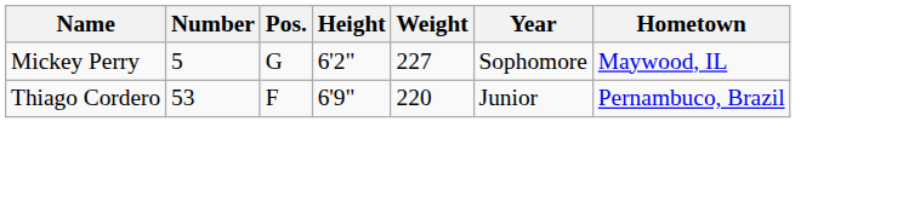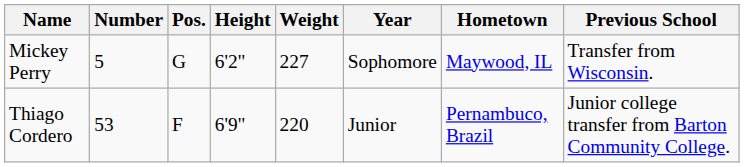 <table class="wikitable sortable">
 <tr>
 <th>Name</th>
 <th>Number</th>
 <th>Pos.</th>
 <th>Height</th>
 <th>Weight</th>
 <th>Year</th>
 <th>Hometown</th>
+<th class="unsortable">Previous School</th>
 </tr>
 <tr>
 <td sortname>Mickey Perry</td>
 <td>5</td>
 <td>G</td>
 <td>6'2"</td>
 <td>227</td>
 <td>Sophomore</td>
 <td><a href='#'>Maywood, IL</a></td>
+<td>Transfer from <a href='#'>Wisconsin</a>.</td>
 </tr>
 <tr>
 <td sortname>Thiago Cordero</td>
 <td>53</td>
 <td>F</td>
 <td>6'9"</td>
 <td>220</td>
 <td>Junior</td>
 <td><a href='#'>Pernambuco, Brazil</a></td>
+<td>Junior college transfer from <a href='#'>Barton Community College</a>.</td>
 </tr>
 </table>
